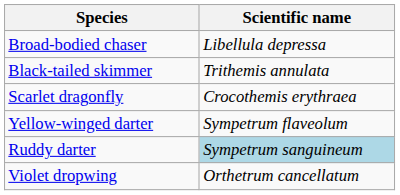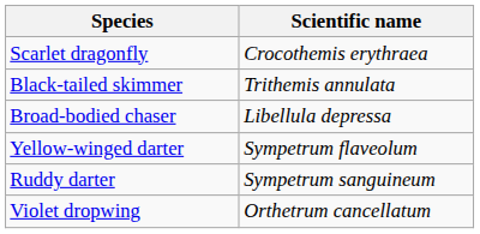 <table class="wikitable">
 <tr>
 <th>Species</th>
 <th>Scientific name</th>
 </tr>
 <tr>
-<td style="width:180px"><a href='#'>Broad-bodied chaser</a></td>
-<td style="width:180px"><em>Libellula depressa</em></td>
+<td><a href='#'>Scarlet dragonfly</a></td>
+<td><em>Crocothemis erythraea</em></td>
 </tr>
 <tr>
 <td><a href='#'>Black-tailed skimmer</a></td>
 <td><em>Trithemis annulata</em></td>
 </tr>
 <tr>
-<td><a href='#'>Scarlet dragonfly</a></td>
-<td><em>Crocothemis erythraea</em></td>
+<td style="width:180px"><a href='#'>Broad-bodied chaser</a></td>
+<td style="width:180px"><em>Libellula depressa</em></td>
 </tr>
 <tr>
 <td><a href='#'>Yellow-winged darter</a></td>
 <td><em>Sympetrum flaveolum</em></td>
 </tr>
 <tr>
 <td><a href='#'>Ruddy darter</a></td>
-<td style="background: lightblue;"><em>Sympetrum sanguineum</em></td>
+<td><em>Sympetrum sanguineum</em></td>
 </tr>
 <tr>
 <td><a href='#'>Violet dropwing</a></td>
 <td><em>Orthetrum cancellatum</em></td>
 </tr>
 </table>
